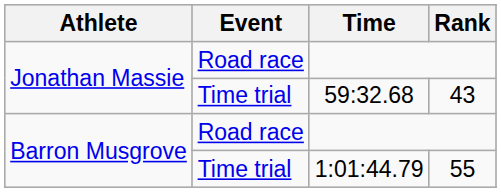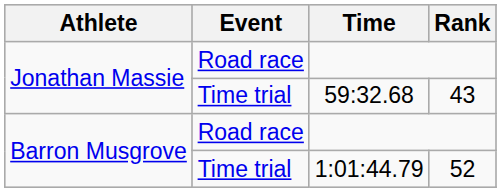 <table class=wikitable style="font-size:90%; text-align:center;">
 <tr>
 <th>Athlete</th>
 <th>Event</th>
 <th>Time</th>
 <th>Rank</th>
 </tr>
 <tr>
 <td align=left rowspan="2"><a href='#'>Jonathan Massie</a></td>
 <td align=left><a href='#'>Road race</a></td>
 <td colspan=2></td>
 </tr>
 <tr>
 <td align=left><a href='#'>Time trial</a></td>
 <td>59:32.68</td>
 <td>43</td>
 </tr>
 <tr>
 <td align=left rowspan="2"><a href='#'>Barron Musgrove</a></td>
 <td align=left><a href='#'>Road race</a></td>
 <td colspan=2></td>
 </tr>
 <tr>
 <td align=left><a href='#'>Time trial</a></td>
 <td>1:01:44.79</td>
-<td>55</td>
+<td>52</td>
 </tr>
 </table>
